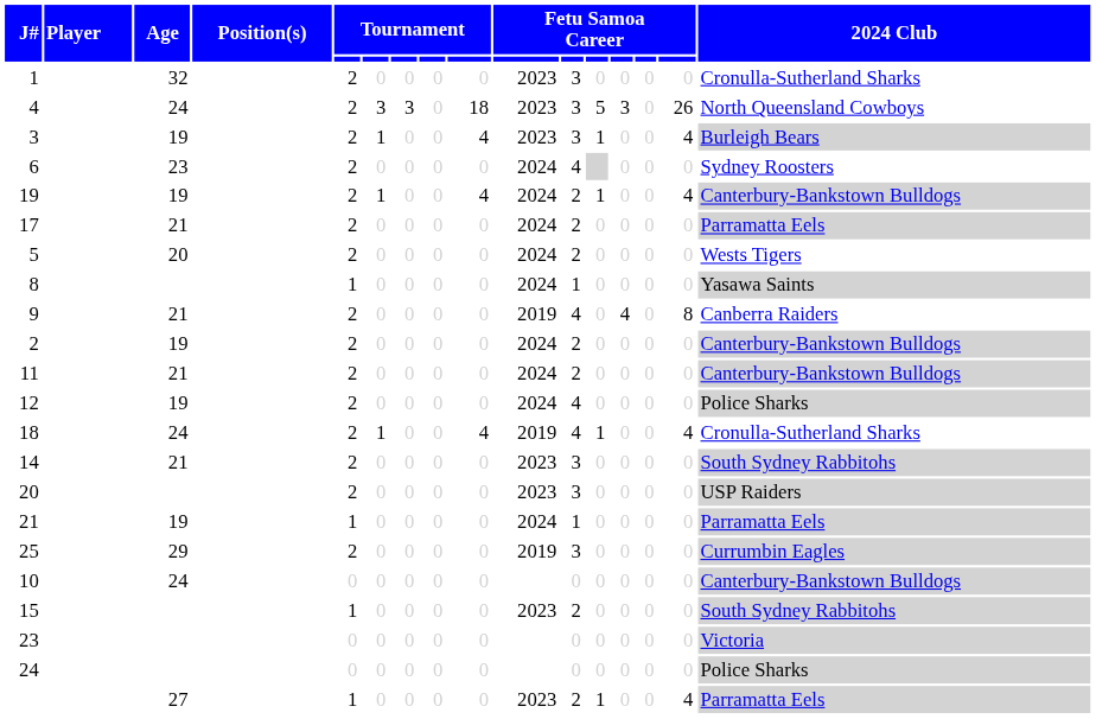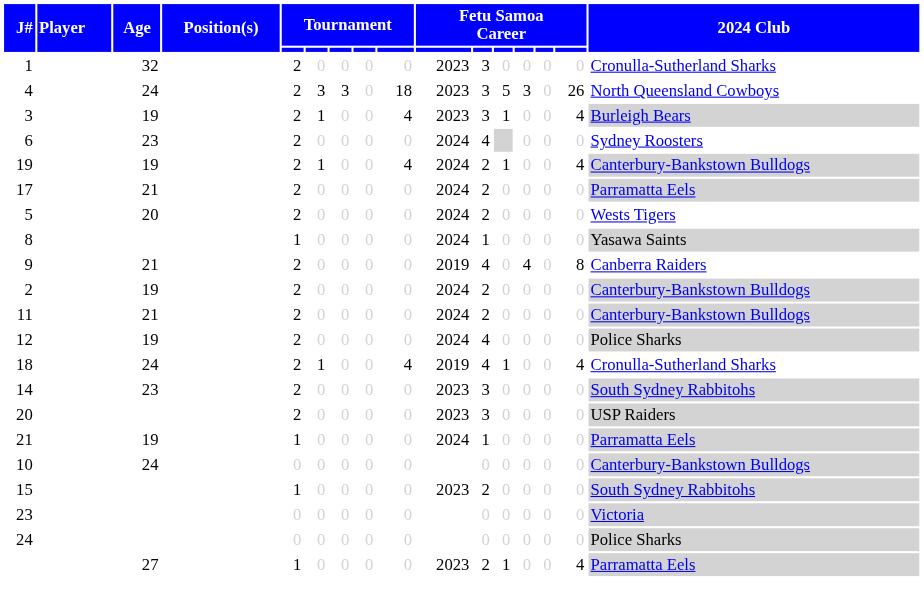 <table class="sortable" border="0" cellspacing="2" cellpadding="2" style="width:100%; text-align:right;">
 <tr style="background:blue; color:white;">
 <th rowspan=2 class="unsortable">J#</th>
 <th rowspan=2 align=left>Player</th>
 <th rowspan=2 align=center class="unsortable">Age</th>
 <th rowspan=2 align=center class="unsortable">Position(s)</th>
 <th colspan=5 align=center>Tournament</th>
 <th colspan=6 align=center>Fetu Samoa <br> Career</th>
 <th rowspan=2 align=center>2024 Club</th>
 </tr>
 <tr style="background:blue; color:white;">
 <th class="unsortable"></th>
 <th class="unsortable"></th>
 <th class="unsortable"></th>
 <th class="unsortable"></th>
 <th class="unsortable"></th>
 <th class="unsortable"></th>
 <th class="unsortable"></th>
 <th class="unsortable"></th>
 <th class="unsortable"></th>
 <th class="unsortable"></th>
 <th class="unsortable"></th>
 </tr>
 <tr>
 <td>1</td>
 <td align=left></td>
 <td>32</td>
 <td align=center></td>
 <td>2</td>
 <td style="color:lightgray">0</td>
 <td style="color:lightgray">0</td>
 <td style="color:lightgray">0</td>
 <td style="color:lightgray">0</td>
 <td>2023</td>
 <td>3</td>
 <td style="color:lightgray">0</td>
 <td style="color:lightgray">0</td>
 <td style="color:lightgray">0</td>
 <td style="color:lightgray">0</td>
 <td align=left>  <a href='#'>Cronulla-Sutherland Sharks</a></td>
 </tr>
 <tr>
 <td>4</td>
 <td align=left></td>
 <td>24</td>
 <td align=center></td>
 <td>2</td>
 <td>3</td>
 <td>3</td>
 <td style="color:lightgray">0</td>
 <td>18</td>
 <td>2023</td>
 <td>3</td>
 <td>5</td>
 <td>3</td>
 <td style="color:lightgray">0</td>
 <td>26</td>
 <td align=left>  <a href='#'>North Queensland Cowboys</a></td>
 </tr>
 <tr>
 <td>3</td>
 <td align=left></td>
 <td>19</td>
 <td align=center></td>
 <td>2</td>
 <td>1</td>
 <td style="color:lightgray">0</td>
 <td style="color:lightgray">0</td>
 <td>4</td>
 <td>2023</td>
 <td>3</td>
 <td>1</td>
 <td style="color:lightgray">0</td>
 <td style="color:lightgray">0</td>
 <td>4</td>
 <td align=left bgcolor=lightgray>  <a href='#'>Burleigh Bears</a></td>
 </tr>
 <tr>
 <td>6</td>
 <td align=left></td>
 <td>23</td>
 <td align=center></td>
 <td>2</td>
 <td style="color:lightgray">0</td>
 <td style="color:lightgray">0</td>
 <td style="color:lightgray">0</td>
 <td style="color:lightgray">0</td>
 <td>2024</td>
 <td>4</td>
 <td style="background: lightgrey; color:lightgray">0</td>
 <td style="color:lightgray">0</td>
 <td style="color:lightgray">0</td>
 <td style="color:lightgray">0</td>
 <td align=left>  <a href='#'>Sydney Roosters</a></td>
 </tr>
 <tr>
 <td>19</td>
 <td align=left></td>
 <td>19</td>
 <td align=center></td>
 <td>2</td>
 <td>1</td>
 <td style="color:lightgray">0</td>
 <td style="color:lightgray">0</td>
 <td>4</td>
 <td>2024</td>
 <td>2</td>
 <td>1</td>
 <td style="color:lightgray">0</td>
 <td style="color:lightgray">0</td>
 <td>4</td>
 <td align=left bgcolor=lightgray>  <a href='#'>Canterbury-Bankstown Bulldogs</a></td>
 </tr>
 <tr>
 <td>17</td>
 <td align=left></td>
 <td>21</td>
 <td align=center></td>
 <td>2</td>
 <td style="color:lightgray">0</td>
 <td style="color:lightgray">0</td>
 <td style="color:lightgray">0</td>
 <td style="color:lightgray">0</td>
 <td>2024</td>
 <td>2</td>
 <td style="color:lightgray">0</td>
 <td style="color:lightgray">0</td>
 <td style="color:lightgray">0</td>
 <td style="color:lightgray">0</td>
 <td align=left bgcolor=lightgray>  <a href='#'>Parramatta Eels</a></td>
 </tr>
 <tr>
 <td>5</td>
 <td align=left></td>
 <td>20</td>
 <td align=center></td>
 <td>2</td>
 <td style="color:lightgray">0</td>
 <td style="color:lightgray">0</td>
 <td style="color:lightgray">0</td>
 <td style="color:lightgray">0</td>
 <td>2024</td>
 <td>2</td>
 <td style="color:lightgray">0</td>
 <td style="color:lightgray">0</td>
 <td style="color:lightgray">0</td>
 <td style="color:lightgray">0</td>
 <td align=left>  <a href='#'>Wests Tigers</a></td>
 </tr>
 <tr>
 <td>8</td>
 <td align=left></td>
 <td></td>
 <td align=center></td>
 <td>1</td>
 <td style="color:lightgray">0</td>
 <td style="color:lightgray">0</td>
 <td style="color:lightgray">0</td>
 <td style="color:lightgray">0</td>
 <td>2024</td>
 <td>1</td>
 <td style="color:lightgray">0</td>
 <td style="color:lightgray">0</td>
 <td style="color:lightgray">0</td>
 <td style="color:lightgray">0</td>
 <td align=left bgcolor=lightgray>  Yasawa Saints</td>
 </tr>
 <tr>
 <td>9</td>
 <td align=left></td>
 <td>21</td>
 <td align=center></td>
 <td>2</td>
 <td style="color:lightgray">0</td>
 <td style="color:lightgray">0</td>
 <td style="color:lightgray">0</td>
 <td style="color:lightgray">0</td>
 <td>2019</td>
 <td>4</td>
 <td style="color:lightgray">0</td>
 <td>4</td>
 <td style="color:lightgray">0</td>
 <td>8</td>
 <td align=left>  <a href='#'>Canberra Raiders</a></td>
 </tr>
 <tr>
 <td>2</td>
 <td align=left></td>
 <td>19</td>
 <td align=center></td>
 <td>2</td>
 <td style="color:lightgray">0</td>
 <td style="color:lightgray">0</td>
 <td style="color:lightgray">0</td>
 <td style="color:lightgray">0</td>
 <td>2024</td>
 <td>2</td>
 <td style="color:lightgray">0</td>
 <td style="color:lightgray">0</td>
 <td style="color:lightgray">0</td>
 <td style="color:lightgray">0</td>
 <td align=left bgcolor=lightgray>  <a href='#'>Canterbury-Bankstown Bulldogs</a></td>
 </tr>
 <tr>
 <td>11</td>
 <td align=left></td>
 <td>21</td>
 <td align=center></td>
 <td>2</td>
 <td style="color:lightgray">0</td>
 <td style="color:lightgray">0</td>
 <td style="color:lightgray">0</td>
 <td style="color:lightgray">0</td>
 <td>2024</td>
 <td>2</td>
 <td style="color:lightgray">0</td>
 <td style="color:lightgray">0</td>
 <td style="color:lightgray">0</td>
 <td style="color:lightgray">0</td>
 <td align=left bgcolor=lightgray>  <a href='#'>Canterbury-Bankstown Bulldogs</a></td>
 </tr>
 <tr>
 <td>12</td>
 <td align=left></td>
 <td>19</td>
 <td align=center></td>
 <td>2</td>
 <td style="color:lightgray">0</td>
 <td style="color:lightgray">0</td>
 <td style="color:lightgray">0</td>
 <td style="color:lightgray">0</td>
 <td>2024</td>
 <td>4</td>
 <td style="color:lightgray">0</td>
 <td style="color:lightgray">0</td>
 <td style="color:lightgray">0</td>
 <td style="color:lightgray">0</td>
 <td align=left bgcolor=lightgray>  Police Sharks</td>
 </tr>
 <tr>
 <td>18</td>
 <td align=left></td>
 <td>24</td>
 <td align=center></td>
 <td>2</td>
 <td>1</td>
 <td style="color:lightgray">0</td>
 <td style="color:lightgray">0</td>
 <td>4</td>
 <td>2019</td>
 <td>4</td>
 <td>1</td>
 <td style="color:lightgray">0</td>
 <td style="color:lightgray">0</td>
 <td>4</td>
 <td align=left>  <a href='#'>Cronulla-Sutherland Sharks</a></td>
 </tr>
 <tr>
 <td>14</td>
 <td align=left></td>
-<td>21</td>
+<td>23</td>
 <td align=center></td>
 <td>2</td>
 <td style="color:lightgray">0</td>
 <td style="color:lightgray">0</td>
 <td style="color:lightgray">0</td>
 <td style="color:lightgray">0</td>
 <td>2023</td>
 <td>3</td>
 <td style="color:lightgray">0</td>
 <td style="color:lightgray">0</td>
 <td style="color:lightgray">0</td>
 <td style="color:lightgray">0</td>
 <td align=left bgcolor=lightgray>  <a href='#'>South Sydney Rabbitohs</a></td>
 </tr>
 <tr>
 <td>20</td>
 <td align=left></td>
 <td></td>
 <td align=center></td>
 <td>2</td>
 <td style="color:lightgray">0</td>
 <td style="color:lightgray">0</td>
 <td style="color:lightgray">0</td>
 <td style="color:lightgray">0</td>
 <td>2023</td>
 <td>3</td>
 <td style="color:lightgray">0</td>
 <td style="color:lightgray">0</td>
 <td style="color:lightgray">0</td>
 <td style="color:lightgray">0</td>
 <td align=left bgcolor=lightgray>  USP Raiders</td>
 </tr>
 <tr>
 <td>21</td>
 <td align=left></td>
 <td>19</td>
 <td align=center></td>
 <td>1</td>
 <td style="color:lightgray">0</td>
 <td style="color:lightgray">0</td>
 <td style="color:lightgray">0</td>
 <td style="color:lightgray">0</td>
 <td>2024</td>
 <td>1</td>
 <td style="color:lightgray">0</td>
 <td style="color:lightgray">0</td>
 <td style="color:lightgray">0</td>
 <td style="color:lightgray">0</td>
 <td align=left bgcolor=lightgray>  <a href='#'>Parramatta Eels</a></td>
-</tr>
-<tr>
-<td>25</td>
-<td align=left></td>
-<td>29</td>
-<td align=center></td>
-<td>2</td>
-<td style="color:lightgray">0</td>
-<td style="color:lightgray">0</td>
-<td style="color:lightgray">0</td>
-<td style="color:lightgray">0</td>
-<td>2019</td>
-<td>3</td>
-<td style="color:lightgray">0</td>
-<td style="color:lightgray">0</td>
-<td style="color:lightgray">0</td>
-<td style="color:lightgray">0</td>
-<td align=left bgcolor=lightgray>  <a href='#'>Currumbin Eagles</a></td>
 </tr>
 <tr>
 <td>10</td>
 <td align=left></td>
 <td>24</td>
 <td align=center></td>
 <td style="color:lightgray">0</td>
 <td style="color:lightgray">0</td>
 <td style="color:lightgray">0</td>
 <td style="color:lightgray">0</td>
 <td style="color:lightgray">0</td>
 <td></td>
 <td style="color:lightgray">0</td>
 <td style="color:lightgray">0</td>
 <td style="color:lightgray">0</td>
 <td style="color:lightgray">0</td>
 <td style="color:lightgray">0</td>
 <td align=left bgcolor=lightgray>  <a href='#'>Canterbury-Bankstown Bulldogs</a></td>
 </tr>
 <tr>
 <td>15</td>
 <td align=left></td>
 <td></td>
 <td align=center></td>
 <td>1</td>
 <td style="color:lightgray">0</td>
 <td style="color:lightgray">0</td>
 <td style="color:lightgray">0</td>
 <td style="color:lightgray">0</td>
 <td>2023</td>
 <td>2</td>
 <td style="color:lightgray">0</td>
 <td style="color:lightgray">0</td>
 <td style="color:lightgray">0</td>
 <td style="color:lightgray">0</td>
 <td align=left bgcolor=lightgray>  <a href='#'>South Sydney Rabbitohs</a></td>
 </tr>
 <tr>
 <td>23</td>
 <td align=left></td>
 <td></td>
 <td align=center></td>
 <td style="color:lightgray">0</td>
 <td style="color:lightgray">0</td>
 <td style="color:lightgray">0</td>
 <td style="color:lightgray">0</td>
 <td style="color:lightgray">0</td>
 <td></td>
 <td style="color:lightgray">0</td>
 <td style="color:lightgray">0</td>
 <td style="color:lightgray">0</td>
 <td style="color:lightgray">0</td>
 <td style="color:lightgray">0</td>
 <td align=left bgcolor=lightgray>  <a href='#'>Victoria</a></td>
 </tr>
 <tr>
 <td>24</td>
 <td align=left></td>
 <td></td>
 <td align=center></td>
 <td style="color:lightgray">0</td>
 <td style="color:lightgray">0</td>
 <td style="color:lightgray">0</td>
 <td style="color:lightgray">0</td>
 <td style="color:lightgray">0</td>
 <td></td>
 <td style="color:lightgray">0</td>
 <td style="color:lightgray">0</td>
 <td style="color:lightgray">0</td>
 <td style="color:lightgray">0</td>
 <td style="color:lightgray">0</td>
 <td align=left bgcolor=lightgray>  Police Sharks</td>
 </tr>
 <tr>
 <td></td>
 <td align=left></td>
 <td>27</td>
 <td align=center></td>
 <td>1</td>
 <td style="color:lightgray">0</td>
 <td style="color:lightgray">0</td>
 <td style="color:lightgray">0</td>
 <td style="color:lightgray">0</td>
 <td>2023</td>
 <td>2</td>
 <td>1</td>
 <td style="color:lightgray">0</td>
 <td style="color:lightgray">0</td>
 <td>4</td>
 <td align=left bgcolor=lightgray>  <a href='#'>Parramatta Eels</a></td>
 </tr>
 </table>
